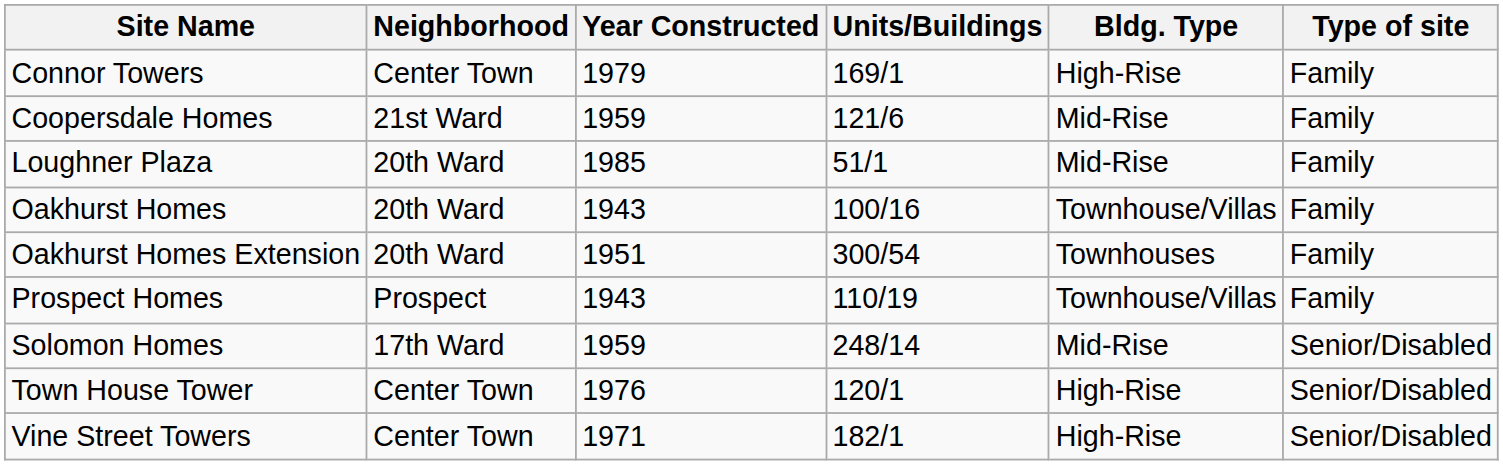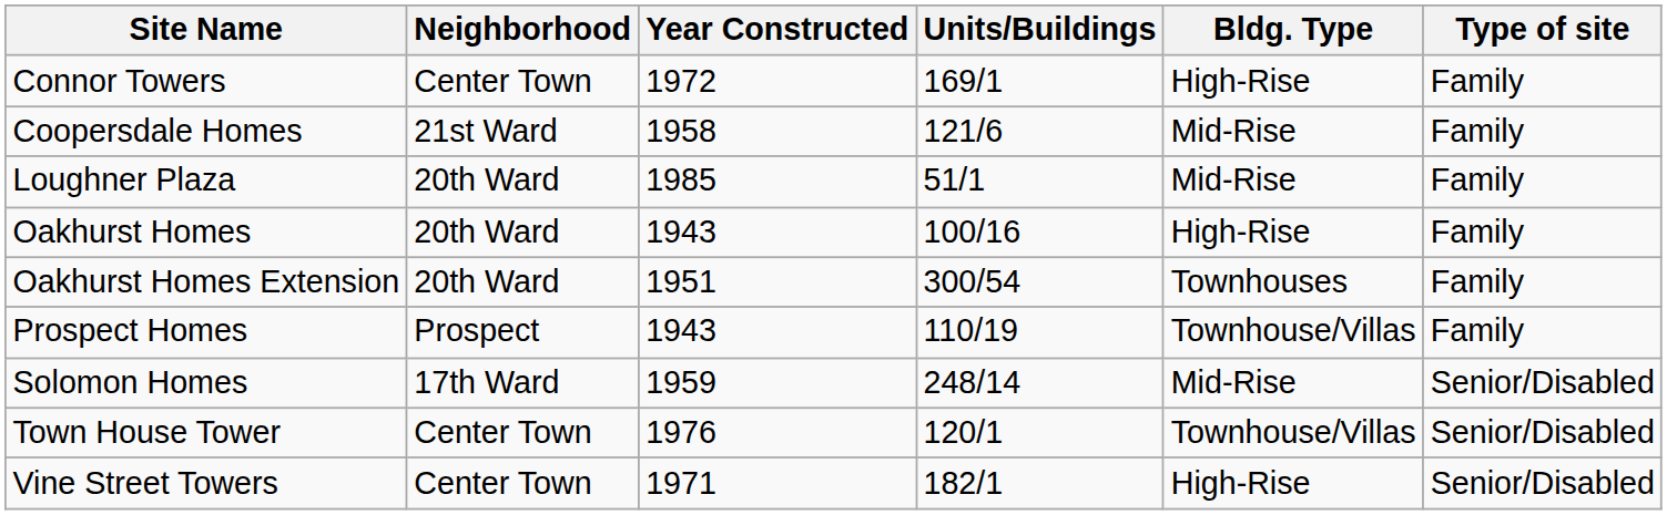 <table class="wikitable">
 <tr>
 <th>Site Name</th>
 <th>Neighborhood</th>
 <th>Year Constructed</th>
 <th>Units/Buildings</th>
 <th>Bldg. Type</th>
 <th>Type of site</th>
 </tr>
 <tr>
 <td>Connor Towers</td>
 <td>Center Town</td>
-<td>1979</td>
+<td>1972</td>
 <td>169/1</td>
 <td>High-Rise</td>
 <td>Family</td>
 </tr>
 <tr>
 <td>Coopersdale Homes</td>
 <td>21st Ward</td>
-<td>1959</td>
+<td>1958</td>
 <td>121/6</td>
 <td>Mid-Rise</td>
 <td>Family</td>
 </tr>
 <tr>
 <td>Loughner Plaza</td>
 <td>20th Ward</td>
 <td>1985</td>
 <td>51/1</td>
 <td>Mid-Rise</td>
 <td>Family</td>
 </tr>
 <tr>
 <td>Oakhurst Homes</td>
 <td>20th Ward</td>
 <td>1943</td>
 <td>100/16</td>
-<td>Townhouse/Villas</td>
+<td>High-Rise</td>
 <td>Family</td>
 </tr>
 <tr>
 <td>Oakhurst Homes Extension</td>
 <td>20th Ward</td>
 <td>1951</td>
 <td>300/54</td>
 <td>Townhouses</td>
 <td>Family</td>
 </tr>
 <tr>
 <td>Prospect Homes</td>
 <td>Prospect</td>
 <td>1943</td>
 <td>110/19</td>
 <td>Townhouse/Villas</td>
 <td>Family</td>
 </tr>
 <tr>
 <td>Solomon Homes</td>
 <td>17th Ward</td>
 <td>1959</td>
 <td>248/14</td>
 <td>Mid-Rise</td>
 <td>Senior/Disabled</td>
 </tr>
 <tr>
 <td>Town House Tower</td>
 <td>Center Town</td>
 <td>1976</td>
 <td>120/1</td>
-<td>High-Rise</td>
+<td>Townhouse/Villas</td>
 <td>Senior/Disabled</td>
 </tr>
 <tr>
 <td>Vine Street Towers</td>
 <td>Center Town</td>
 <td>1971</td>
 <td>182/1</td>
 <td>High-Rise</td>
 <td>Senior/Disabled</td>
 </tr>
 </table>
